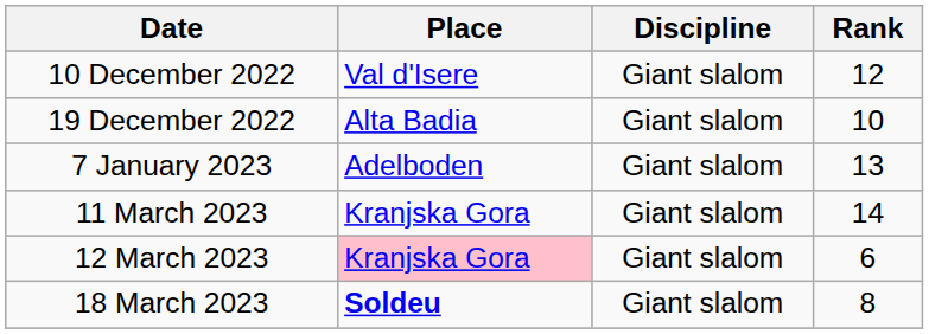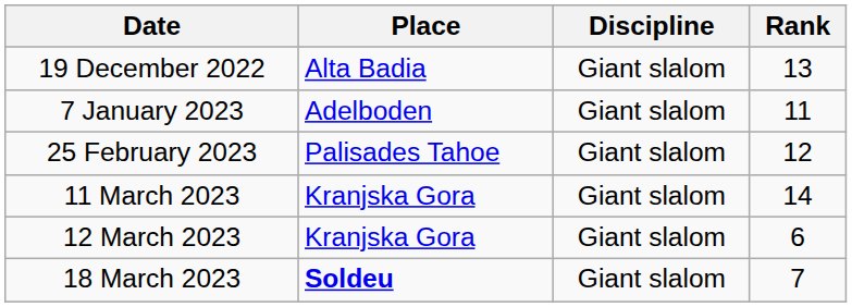 <table class="wikitable" width=40% style="font-size:100%; text-align:center;">
 <tr>
 <th>Date</th>
 <th>Place</th>
 <th>Discipline</th>
 <th>Rank</th>
 </tr>
 <tr>
-<td>10 December 2022</td>
-<td align=left> <a href='#'>Val d'Isere</a></td>
-<td>Giant slalom</td>
-<td>12</td>
-</tr>
-<tr>
 <td>19 December 2022</td>
 <td align=left> <a href='#'>Alta Badia</a></td>
 <td>Giant slalom</td>
-<td>10</td>
+<td>13</td>
 </tr>
 <tr>
 <td>7 January 2023</td>
 <td align=left> <a href='#'>Adelboden</a></td>
 <td>Giant slalom</td>
-<td>13</td>
+<td>11</td>
+</tr>
+<tr>
+<td>25 February 2023</td>
+<td align=left> <a href='#'>Palisades Tahoe</a></td>
+<td>Giant slalom</td>
+<td>12</td>
 </tr>
 <tr>
 <td>11 March 2023</td>
 <td align=left> <a href='#'>Kranjska Gora</a></td>
 <td>Giant slalom</td>
 <td>14</td>
 </tr>
 <tr>
 <td>12 March 2023</td>
-<td align=left style="background: pink;"> <a href='#'>Kranjska Gora</a></td>
+<td align=left> <a href='#'>Kranjska Gora</a></td>
 <td>Giant slalom</td>
 <td>6</td>
 </tr>
 <tr>
 <td>18 March 2023</td>
 <td align=left><strong> <a href='#'>Soldeu</a></strong></td>
 <td>Giant slalom</td>
-<td>8</td>
+<td>7</td>
 </tr>
 </table>
